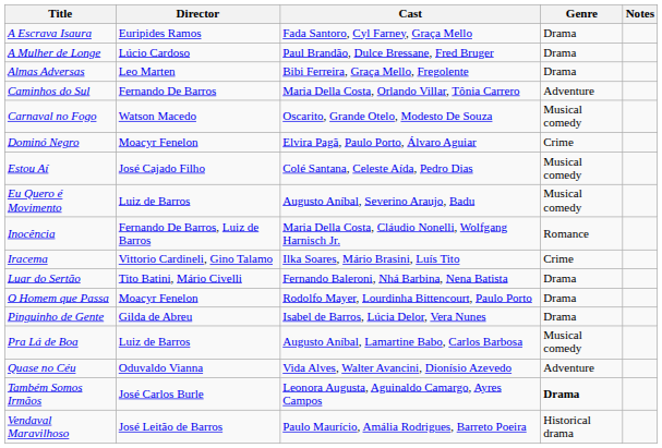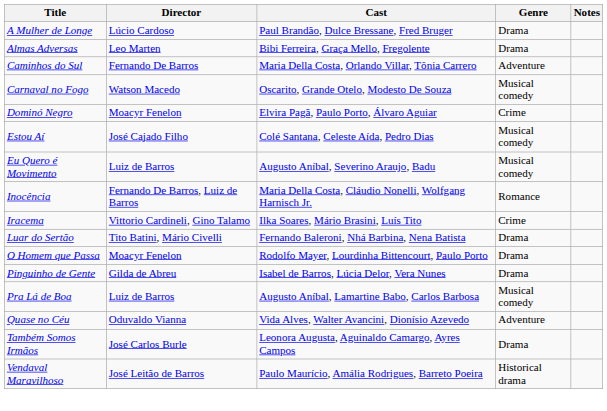 <table class="wikitable">
 <tr>
 <th>Title</th>
 <th>Director</th>
 <th>Cast</th>
 <th>Genre</th>
 <th>Notes</th>
-</tr>
-<tr>
-<td><em><a href='#'>A Escrava Isaura</a></em></td>
-<td><a href='#'>Euripides Ramos</a></td>
-<td><a href='#'>Fada Santoro</a>, <a href='#'>Cyl Farney</a>, <a href='#'>Graça Mello</a></td>
-<td>Drama</td>
-<td></td>
 </tr>
 <tr>
 <td><em><a href='#'>A Mulher de Longe</a></em></td>
 <td><a href='#'>Lúcio Cardoso</a></td>
 <td><a href='#'>Paul Brandão</a>, <a href='#'>Dulce Bressane</a>, <a href='#'>Fred Bruger</a></td>
 <td>Drama</td>
 <td></td>
 </tr>
 <tr>
 <td><em><a href='#'>Almas Adversas</a></em></td>
 <td><a href='#'>Leo Marten</a></td>
 <td><a href='#'>Bibi Ferreira</a>, <a href='#'>Graça Mello</a>, <a href='#'>Fregolente</a></td>
 <td>Drama</td>
 <td></td>
 </tr>
 <tr>
 <td><em><a href='#'>Caminhos do Sul</a></em></td>
 <td><a href='#'>Fernando De Barros</a></td>
 <td><a href='#'>Maria Della Costa</a>, <a href='#'>Orlando Villar</a>, <a href='#'>Tônia Carrero</a></td>
 <td>Adventure</td>
 <td></td>
 </tr>
 <tr>
 <td><em><a href='#'>Carnaval no Fogo</a></em></td>
 <td><a href='#'>Watson Macedo</a></td>
 <td><a href='#'>Oscarito</a>, <a href='#'>Grande Otelo</a>, <a href='#'>Modesto De Souza</a></td>
 <td>Musical comedy</td>
 <td></td>
 </tr>
 <tr>
 <td><em><a href='#'>Dominó Negro</a></em></td>
 <td><a href='#'>Moacyr Fenelon</a></td>
 <td><a href='#'>Elvira Pagã</a>, <a href='#'>Paulo Porto</a>, <a href='#'>Álvaro Aguiar</a></td>
 <td>Crime</td>
 <td></td>
 </tr>
 <tr>
 <td><em><a href='#'>Estou Aí</a></em></td>
 <td><a href='#'>José Cajado Filho</a></td>
 <td><a href='#'>Colé Santana</a>, <a href='#'>Celeste Aída</a>, <a href='#'>Pedro Dias</a></td>
 <td>Musical comedy</td>
 <td></td>
 </tr>
 <tr>
 <td><em><a href='#'>Eu Quero é Movimento</a></em></td>
 <td><a href='#'>Luiz de Barros</a></td>
 <td><a href='#'>Augusto Aníbal</a>, <a href='#'>Severino Araujo</a>, <a href='#'>Badu</a></td>
 <td>Musical comedy</td>
 <td></td>
 </tr>
 <tr>
 <td><em><a href='#'>Inocência</a></em></td>
 <td><a href='#'>Fernando De Barros</a>, <a href='#'>Luiz de Barros</a></td>
 <td><a href='#'>Maria Della Costa</a>, <a href='#'>Cláudio Nonelli</a>, <a href='#'>Wolfgang Harnisch Jr.</a></td>
 <td>Romance</td>
 <td></td>
 </tr>
 <tr>
 <td><em><a href='#'>Iracema</a></em></td>
 <td><a href='#'>Vittorio Cardineli</a>, <a href='#'>Gino Talamo</a></td>
 <td><a href='#'>Ilka Soares</a>, <a href='#'>Mário Brasini</a>, <a href='#'>Luís Tito</a></td>
 <td>Crime</td>
 <td></td>
 </tr>
 <tr>
 <td><em><a href='#'>Luar do Sertão</a></em></td>
 <td><a href='#'>Tito Batini</a>, <a href='#'>Mário Civelli</a></td>
 <td><a href='#'>Fernando Baleroni</a>, <a href='#'>Nhá Barbina</a>, <a href='#'>Nena Batista</a></td>
 <td>Drama</td>
 <td></td>
 </tr>
 <tr>
 <td><em><a href='#'>O Homem que Passa</a></em></td>
 <td><a href='#'>Moacyr Fenelon</a></td>
 <td><a href='#'>Rodolfo Mayer</a>, <a href='#'>Lourdinha Bittencourt</a>, <a href='#'>Paulo Porto</a></td>
 <td>Drama</td>
 <td></td>
 </tr>
 <tr>
 <td><em><a href='#'>Pinguinho de Gente</a></em></td>
 <td><a href='#'>Gilda de Abreu</a></td>
 <td><a href='#'>Isabel de Barros</a>, <a href='#'>Lúcia Delor</a>, <a href='#'>Vera Nunes</a></td>
 <td>Drama</td>
 <td></td>
 </tr>
 <tr>
 <td><em><a href='#'>Pra Lá de Boa</a></em></td>
 <td><a href='#'>Luiz de Barros</a></td>
 <td><a href='#'>Augusto Aníbal</a>, <a href='#'>Lamartine Babo</a>, <a href='#'>Carlos Barbosa</a></td>
 <td>Musical comedy</td>
 <td></td>
 </tr>
 <tr>
 <td><em><a href='#'>Quase no Céu</a></em></td>
 <td><a href='#'>Oduvaldo Vianna</a></td>
 <td><a href='#'>Vida Alves</a>, <a href='#'>Walter Avancini</a>, <a href='#'>Dionísio Azevedo</a></td>
 <td>Adventure</td>
 <td></td>
 </tr>
 <tr>
 <td><em><a href='#'>Também Somos Irmãos</a></em></td>
 <td><a href='#'>José Carlos Burle </a></td>
 <td><a href='#'>Leonora Augusta</a>, <a href='#'>Aguinaldo Camargo</a>, <a href='#'>Ayres Campos</a></td>
-<td><strong>Drama</strong></td>
+<td>Drama</td>
 <td></td>
 </tr>
 <tr>
 <td><em><a href='#'>Vendaval Maravilhoso</a></em></td>
 <td><a href='#'>José Leitão de Barros </a></td>
 <td><a href='#'>Paulo Maurício</a>, <a href='#'>Amália Rodrigues</a>, <a href='#'>Barreto Poeira</a></td>
 <td>Historical drama</td>
 <td><br></td>
 </tr>
 </table>
